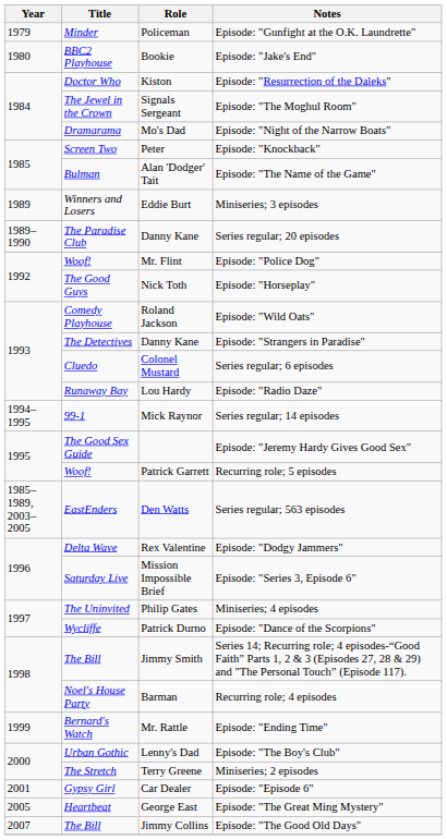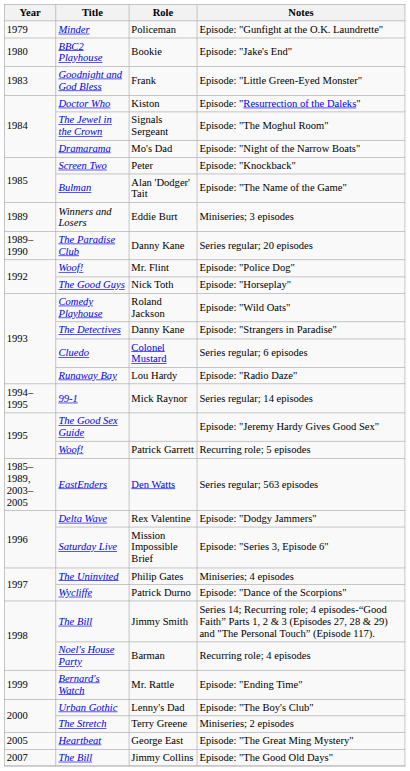 <table class="wikitable sortable">
 <tr>
 <th>Year</th>
 <th>Title</th>
 <th>Role</th>
 <th class="unsortable">Notes</th>
 </tr>
 <tr>
 <td>1979</td>
 <td><em><a href='#'>Minder</a></em></td>
 <td>Policeman</td>
 <td>Episode: "Gunfight at the O.K. Laundrette"</td>
 </tr>
 <tr>
 <td>1980</td>
 <td><em><a href='#'>BBC2 Playhouse</a></em></td>
 <td>Bookie</td>
 <td>Episode: "Jake's End"</td>
+</tr>
+<tr>
+<td>1983</td>
+<td><em><a href='#'>Goodnight and God Bless</a></em></td>
+<td>Frank</td>
+<td>Episode: "Little Green-Eyed Monster"</td>
 </tr>
 <tr>
 <td rowspan="3">1984</td>
 <td><em><a href='#'>Doctor Who</a></em></td>
 <td>Kiston</td>
 <td>Episode: "<a href='#'>Resurrection of the Daleks</a>"</td>
 </tr>
 <tr>
 <td><em><a href='#'>The Jewel in the Crown</a></em></td>
 <td>Signals Sergeant</td>
 <td>Episode: "The Moghul Room"</td>
 </tr>
 <tr>
 <td><em><a href='#'>Dramarama</a></em></td>
 <td>Mo's Dad</td>
 <td>Episode: "Night of the Narrow Boats"</td>
 </tr>
 <tr>
 <td rowspan="2">1985</td>
 <td><em><a href='#'>Screen Two</a></em></td>
 <td>Peter</td>
 <td>Episode: "Knockback"</td>
 </tr>
 <tr>
 <td><em><a href='#'>Bulman</a></em></td>
 <td>Alan 'Dodger' Tait</td>
 <td>Episode: "The Name of the Game"</td>
 </tr>
 <tr>
 <td>1989</td>
 <td><em>Winners and Losers</em></td>
 <td>Eddie Burt</td>
 <td>Miniseries; 3 episodes</td>
 </tr>
 <tr>
 <td>1989–1990</td>
 <td><em><a href='#'>The Paradise Club</a></em></td>
 <td>Danny Kane</td>
 <td>Series regular; 20 episodes</td>
 </tr>
 <tr>
 <td rowspan="2">1992</td>
 <td><em><a href='#'>Woof!</a></em></td>
 <td>Mr. Flint</td>
 <td>Episode: "Police Dog"</td>
 </tr>
 <tr>
 <td><em><a href='#'>The Good Guys</a></em></td>
 <td>Nick Toth</td>
 <td>Episode: "Horseplay"</td>
 </tr>
 <tr>
 <td rowspan="4">1993</td>
 <td><em><a href='#'>Comedy Playhouse</a></em></td>
 <td>Roland Jackson</td>
 <td>Episode: "Wild Oats"</td>
 </tr>
 <tr>
 <td><em><a href='#'>The Detectives</a></em></td>
 <td>Danny Kane</td>
 <td>Episode: "Strangers in Paradise"</td>
 </tr>
 <tr>
 <td><em><a href='#'>Cluedo</a></em></td>
 <td><a href='#'>Colonel Mustard</a></td>
 <td>Series regular; 6 episodes</td>
 </tr>
 <tr>
 <td><em><a href='#'>Runaway Bay</a></em></td>
 <td>Lou Hardy</td>
 <td>Episode: "Radio Daze"</td>
 </tr>
 <tr>
 <td>1994–1995</td>
 <td><em><a href='#'>99-1</a></em></td>
 <td>Mick Raynor</td>
 <td>Series regular; 14 episodes</td>
 </tr>
 <tr>
 <td rowspan="2">1995</td>
 <td><em><a href='#'>The Good Sex Guide</a></em></td>
 <td></td>
 <td>Episode: "Jeremy Hardy Gives Good Sex"</td>
 </tr>
 <tr>
 <td><em><a href='#'>Woof!</a></em></td>
 <td>Patrick Garrett</td>
 <td>Recurring role; 5 episodes</td>
 </tr>
 <tr>
 <td>1985–1989, 2003–2005</td>
 <td><em><a href='#'>EastEnders</a></em></td>
 <td><a href='#'>Den Watts</a></td>
 <td>Series regular; 563 episodes</td>
 </tr>
 <tr>
 <td rowspan="2">1996</td>
 <td><em><a href='#'>Delta Wave</a></em></td>
 <td>Rex Valentine</td>
 <td>Episode: "Dodgy Jammers"</td>
 </tr>
 <tr>
 <td><em><a href='#'>Saturday Live</a></em></td>
 <td>Mission Impossible Brief</td>
 <td>Episode: "Series 3, Episode 6"</td>
 </tr>
 <tr>
 <td rowspan="2">1997</td>
 <td><em><a href='#'>The Uninvited</a></em></td>
 <td>Philip Gates</td>
 <td>Miniseries; 4 episodes</td>
 </tr>
 <tr>
 <td><em><a href='#'>Wycliffe</a></em></td>
 <td>Patrick Durno</td>
 <td>Episode: "Dance of the Scorpions"</td>
 </tr>
 <tr>
 <td rowspan="2">1998</td>
 <td><em><a href='#'>The Bill</a></em></td>
 <td>Jimmy Smith</td>
 <td>Series 14; Recurring role; 4 episodes-“Good Faith” Parts 1, 2 & 3 (Episodes 27, 28 & 29) and "The Personal Touch” (Episode 117).</td>
 </tr>
 <tr>
 <td><em><a href='#'>Noel's House Party</a></em></td>
 <td>Barman</td>
 <td>Recurring role; 4 episodes</td>
 </tr>
 <tr>
 <td>1999</td>
 <td><em><a href='#'>Bernard's Watch</a></em></td>
 <td>Mr. Rattle</td>
 <td>Episode: "Ending Time"</td>
 </tr>
 <tr>
 <td rowspan="2">2000</td>
 <td><em><a href='#'>Urban Gothic</a></em></td>
 <td>Lenny's Dad</td>
 <td>Episode: "The Boy's Club"</td>
 </tr>
 <tr>
 <td><em><a href='#'>The Stretch</a></em></td>
 <td>Terry Greene</td>
 <td>Miniseries; 2 episodes</td>
 </tr>
 <tr>
-<td>2001</td>
-<td><em><a href='#'>Gypsy Girl</a></em></td>
-<td>Car Dealer</td>
-<td>Episode: "Episode 6"</td>
-</tr>
-<tr>
 <td>2005</td>
 <td><em><a href='#'>Heartbeat</a></em></td>
 <td>George East</td>
 <td>Episode: "The Great Ming Mystery"</td>
 </tr>
 <tr>
 <td>2007</td>
 <td><em><a href='#'>The Bill</a></em></td>
 <td>Jimmy Collins</td>
 <td>Episode: "The Good Old Days"</td>
 </tr>
 <tr>
 </tr>
 </table>
